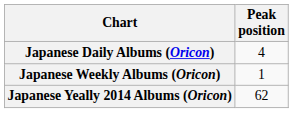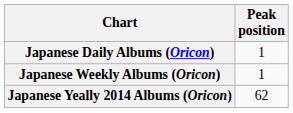 <table class="wikitable sortable plainrowheaders" style="text-align:center">
 <tr>
 <th>Chart</th>
 <th>Peak<br>position</th>
 </tr>
 <tr>
 <th scope="row">Japanese Daily Albums (<em><a href='#'>Oricon</a></em>)</th>
-<td>4</td>
+<td>1</td>
 </tr>
 <tr>
 <th scope="row">Japanese Weekly Albums (<em>Oricon</em>)</th>
 <td>1</td>
 </tr>
 <tr>
 <th scope="row">Japanese Yeally 2014 Albums (<em>Oricon</em>)</th>
 <td>62</td>
 </tr>
 </table>
